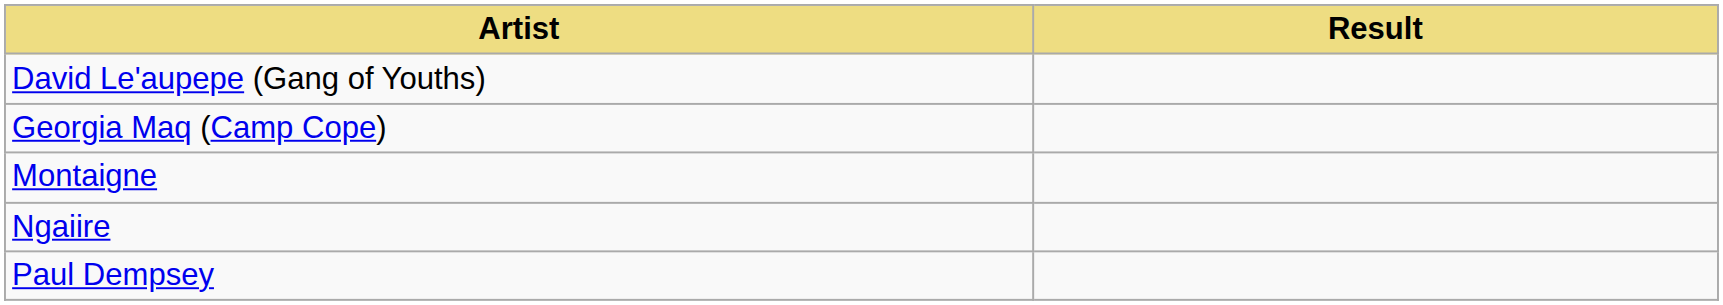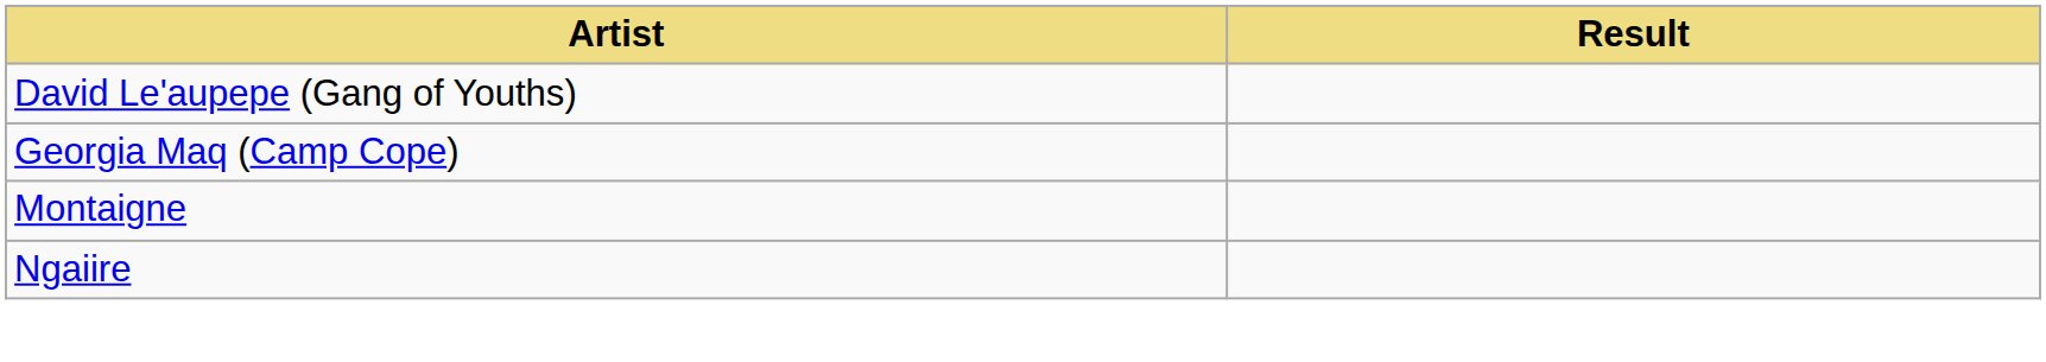 <table class="wikitable" width=100%>
 <tr>
 <th style="width:15%;background:#EEDD82;">Artist</th>
 <th style="width:10%;background:#EEDD82;">Result</th>
 </tr>
 <tr>
 <td><a href='#'>David Le'aupepe</a> (Gang of Youths)</td>
 <td></td>
 </tr>
 <tr>
 <td><a href='#'>Georgia Maq</a> (<a href='#'>Camp Cope</a>)</td>
 <td></td>
 </tr>
 <tr>
 <td><a href='#'>Montaigne</a></td>
 <td></td>
 </tr>
 <tr>
 <td><a href='#'>Ngaiire</a></td>
 <td></td>
 </tr>
-<tr>
-<td><a href='#'>Paul Dempsey</a></td>
-<td></td>
-</tr>
 </table>
